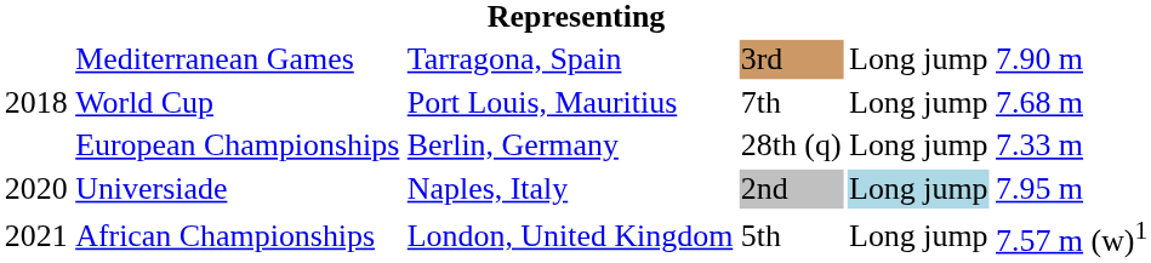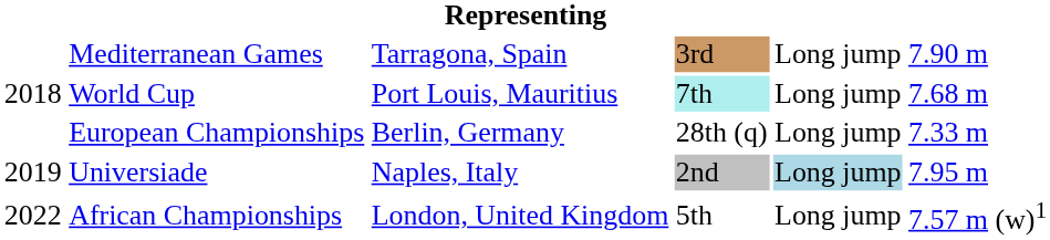 <table>
 <tr>
 <th colspan="6">Representing </th>
 </tr>
 <tr>
 <td rowspan=3>2018</td>
 <td><a href='#'>Mediterranean Games</a></td>
 <td><a href='#'>Tarragona, Spain</a></td>
 <td bgcolor=cc9966>3rd</td>
 <td>Long jump</td>
 <td><a href='#'>7.90 m</a></td>
 </tr>
 <tr>
 <td><a href='#'>World Cup</a></td>
 <td><a href='#'>Port Louis, Mauritius</a></td>
-<td>7th</td>
+<td style="background: paleturquoise;">7th</td>
 <td>Long jump</td>
 <td><a href='#'>7.68 m</a></td>
 </tr>
 <tr>
 <td><a href='#'>European Championships</a></td>
 <td><a href='#'>Berlin, Germany</a></td>
 <td>28th (q)</td>
 <td>Long jump</td>
 <td><a href='#'>7.33 m</a></td>
 </tr>
 <tr>
-<td>2020</td>
+<td>2019</td>
 <td><a href='#'>Universiade</a></td>
 <td><a href='#'>Naples, Italy</a></td>
 <td bgcolor=silver>2nd</td>
 <td style="background: lightblue;">Long jump</td>
 <td><a href='#'>7.95 m</a></td>
 </tr>
 <tr>
-<td>2021</td>
+<td>2022</td>
 <td><a href='#'>African Championships</a></td>
 <td><a href='#'>London, United Kingdom</a></td>
 <td>5th</td>
 <td>Long jump</td>
 <td><a href='#'>7.57 m</a> (w)<sup>1</sup></td>
 </tr>
 </table>
